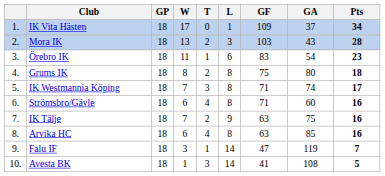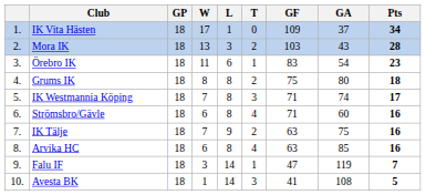 <table class="wikitable">
 <tr>
 <th width="30"></th>
 <th width="200">Club</th>
 <th width="30">GP</th>
 <th width="30">W</th>
+<th width="30">L</th>
 <th width="30">T</th>
-<th width="30">L</th>
 <th width="70">GF</th>
 <th width="70">GA</th>
 <th width="70">Pts</th>
 </tr>
 <tr bgcolor="#BCD2EE" align="center">
 <td>1.</td>
 <td align="left"><a href='#'>IK Vita Hästen</a></td>
 <td>18</td>
 <td>17</td>
+<td>1</td>
 <td>0</td>
-<td>1</td>
 <td>109</td>
 <td>37</td>
 <td><strong>34</strong></td>
 </tr>
 <tr bgcolor="#BCD2EE" align="center">
 <td>2.</td>
 <td align="left"><a href='#'>Mora IK</a></td>
 <td>18</td>
 <td>13</td>
+<td>3</td>
 <td>2</td>
-<td>3</td>
 <td>103</td>
 <td>43</td>
 <td><strong>28</strong></td>
 </tr>
 <tr bgcolor="#FFFFFF" align="center">
 <td>3.</td>
 <td align="left"><a href='#'>Örebro IK</a></td>
 <td>18</td>
 <td>11</td>
+<td>6</td>
 <td>1</td>
-<td>6</td>
 <td>83</td>
 <td>54</td>
 <td><strong>23</strong></td>
 </tr>
 <tr bgcolor="#FFFFFF" align="center">
 <td>4.</td>
 <td align="left"><a href='#'>Grums IK</a></td>
 <td>18</td>
 <td>8</td>
+<td>8</td>
 <td>2</td>
-<td>8</td>
 <td>75</td>
 <td>80</td>
 <td><strong>18</strong></td>
 </tr>
 <tr bgcolor="#FFFFFF" align="center">
 <td>5.</td>
 <td align="left"><a href='#'>IK Westmannia Köping</a></td>
 <td>18</td>
 <td>7</td>
+<td>8</td>
 <td>3</td>
-<td>8</td>
 <td>71</td>
 <td>74</td>
 <td><strong>17</strong></td>
 </tr>
 <tr bgcolor="#FFFFFF" align="center">
 <td>6.</td>
 <td align="left"><a href='#'>Strömsbro/Gävle</a></td>
 <td>18</td>
 <td>6</td>
+<td>8</td>
 <td>4</td>
-<td>8</td>
 <td>71</td>
 <td>60</td>
 <td><strong>16</strong></td>
 </tr>
 <tr bgcolor="#FFFFFF" align="center">
 <td>7.</td>
 <td align="left"><a href='#'>IK Tälje</a></td>
 <td>18</td>
 <td>7</td>
+<td>9</td>
 <td>2</td>
-<td>9</td>
 <td>63</td>
 <td>75</td>
 <td><strong>16</strong></td>
 </tr>
 <tr bgcolor="#FFFFFF" align="center">
 <td>8.</td>
 <td align="left"><a href='#'>Arvika HC</a></td>
 <td>18</td>
 <td>6</td>
+<td>8</td>
 <td>4</td>
-<td>8</td>
 <td>63</td>
 <td>85</td>
 <td><strong>16</strong></td>
 </tr>
 <tr bgcolor="#FFFFFF" align="center">
 <td>9.</td>
 <td align="left"><a href='#'>Falu IF</a></td>
 <td>18</td>
 <td>3</td>
+<td>14</td>
 <td>1</td>
-<td>14</td>
 <td>47</td>
 <td>119</td>
 <td><strong>7</strong></td>
 </tr>
 <tr bgcolor="#FFFFFF" align="center">
 <td>10.</td>
 <td align="left"><a href='#'>Avesta BK</a></td>
 <td>18</td>
 <td>1</td>
+<td>14</td>
 <td>3</td>
-<td>14</td>
 <td>41</td>
 <td>108</td>
 <td><strong>5</strong></td>
 </tr>
 </table>
